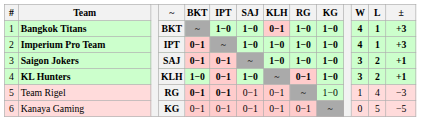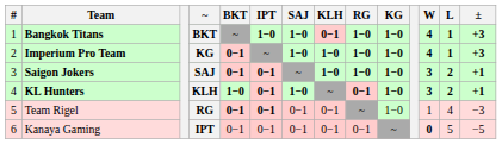 <table class="wikitable" style="font-size: 95%; text-align: center">
 <tr>
 <th style="width:15px;">#</th>
 <th style="width:200px;">Team</th>
 <th rowspan="11" style="width:5px;;"></th>
 <th>~</th>
 <th>BKT</th>
 <th style="width:35px;" title="">IPT</th>
 <th style="width:35px;" title="">SAJ</th>
 <th>KLH</th>
 <th style="width:35px;" title="">RG</th>
 <th style="width:35px;" title="">KG</th>
 <th rowspan="11" style="width:5px;;"></th>
 <th style="width:20px;" title="Wins">W</th>
 <th style="width:20px;" title="Losses">L</th>
 <th style="width:40px;">±</th>
 </tr>
 <tr style="background:#cfc;">
 <td>1</td>
 <td style="text-align: left"> <strong> Bangkok Titans </strong></td>
 <th>BKT</th>
 <td style="background:#aaa;">~</td>
 <td style="background:#cfc;"><strong>1−0</strong></td>
 <td style="background:#cfc;"><strong>1−0</strong></td>
 <td style="background:#fcc;"><strong>0−1</strong></td>
 <td style="background:#cfc;"><strong>1−0</strong></td>
 <td style="background:#cfc;"><strong>1−0</strong></td>
 <td><strong>4</strong></td>
 <td><strong>1</strong></td>
 <td><strong>+3</strong></td>
 </tr>
 <tr style="background:#cfc;">
 <td>2</td>
 <td style="text-align: left"> <strong>Imperium Pro Team</strong></td>
-<th>IPT</th>
+<th>KG</th>
 <td style="background:#fcc;"><strong>0−1</strong></td>
 <td style="background:#aaa;">~</td>
 <td style="background:#cfc;"><strong>1−0</strong></td>
 <td style="background:#cfc;"><strong>1−0</strong></td>
 <td style="background:#cfc;"><strong>1−0</strong></td>
 <td style="background:#cfc;"><strong>1−0</strong></td>
 <td><strong>4</strong></td>
 <td><strong>1</strong></td>
 <td><strong>+3</strong></td>
 </tr>
 <tr style="background:#cfc;">
 <td>3</td>
 <td style="text-align: left"> <strong>Saigon Jokers</strong></td>
 <th>SAJ</th>
 <td style="background:#fcc;"><strong>0−1</strong></td>
 <td style="background:#fcc;"><strong>0−1</strong></td>
 <td style="background:#aaa;">~</td>
 <td style="background:#cfc;"><strong>1−0</strong></td>
 <td style="background:#cfc;"><strong>1−0</strong></td>
 <td style="background:#cfc;"><strong>1−0</strong></td>
 <td><strong>3</strong></td>
 <td><strong>2</strong></td>
 <td><strong>+1</strong></td>
 </tr>
 <tr style="background:#cfc;">
 <td>4</td>
 <td style="text-align: left"> <strong>KL Hunters</strong></td>
 <th>KLH</th>
 <td style="background:#cfc;"><strong>1−0</strong></td>
 <td style="background:#fcc;"><strong>0−1</strong></td>
 <td style="background:#cfc;"><strong>1−0</strong></td>
 <td style="background:#aaa;">~</td>
 <td style="background:#fcc;"><strong>0−1</strong></td>
 <td style="background:#cfc;"><strong>1−0</strong></td>
 <td><strong>3</strong></td>
 <td><strong>2</strong></td>
 <td><strong>+1</strong></td>
 </tr>
 <tr style="background:#ffdbdb;">
 <td>5</td>
 <td style="text-align: left"> Team Rigel</td>
 <th>RG</th>
 <td style="background:#fcc;"><strong>0−1</strong></td>
 <td style="background:#fcc;"><strong>0−1</strong></td>
 <td style="background:#fcc;">0−1</td>
 <td style="background:#fcc;">0−1</td>
 <td style="background:#aaa;">~</td>
 <td style="background:#cfc;">1−0</td>
 <td>1</td>
 <td>4</td>
 <td>−3</td>
 </tr>
 <tr style="background:#ffdbdb;">
 <td>6</td>
 <td style="text-align: left"> Kanaya Gaming</td>
-<th>KG</th>
+<th>IPT</th>
 <td style="background:#fcc;">0−1</td>
 <td style="background:#fcc;">0−1</td>
 <td style="background:#fcc;">0−1</td>
 <td style="background:#fcc;">0−1</td>
 <td style="background:#fcc;">0−1</td>
 <td style="background:#aaa;">~</td>
-<td>0</td>
+<td><strong>0</strong></td>
 <td>5</td>
 <td>−5</td>
 </tr>
 </table>
